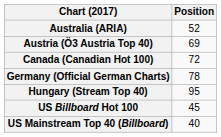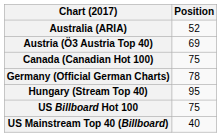 <table class="wikitable sortable plainrowheaders" style="text-align:center">
 <tr>
 <th scope="col">Chart (2017)</th>
 <th scope="col">Position</th>
 </tr>
 <tr>
 <th scope="row">Australia (ARIA)</th>
 <td>52</td>
 </tr>
 <tr>
 <th scope="row">Austria (Ö3 Austria Top 40)</th>
 <td>69</td>
 </tr>
 <tr>
 <th scope="row">Canada (Canadian Hot 100)</th>
-<td>72</td>
+<td>75</td>
 </tr>
 <tr>
 <th scope="row">Germany (Official German Charts)</th>
 <td>78</td>
 </tr>
 <tr>
 <th scope="row">Hungary (Stream Top 40)</th>
 <td>95</td>
 </tr>
 <tr>
 <th scope="row">US <em>Billboard</em> Hot 100</th>
-<td>45</td>
+<td>75</td>
 </tr>
 <tr>
 <th scope="row">US Mainstream Top 40 (<em>Billboard</em>)</th>
 <td>40</td>
 </tr>
 </table>
